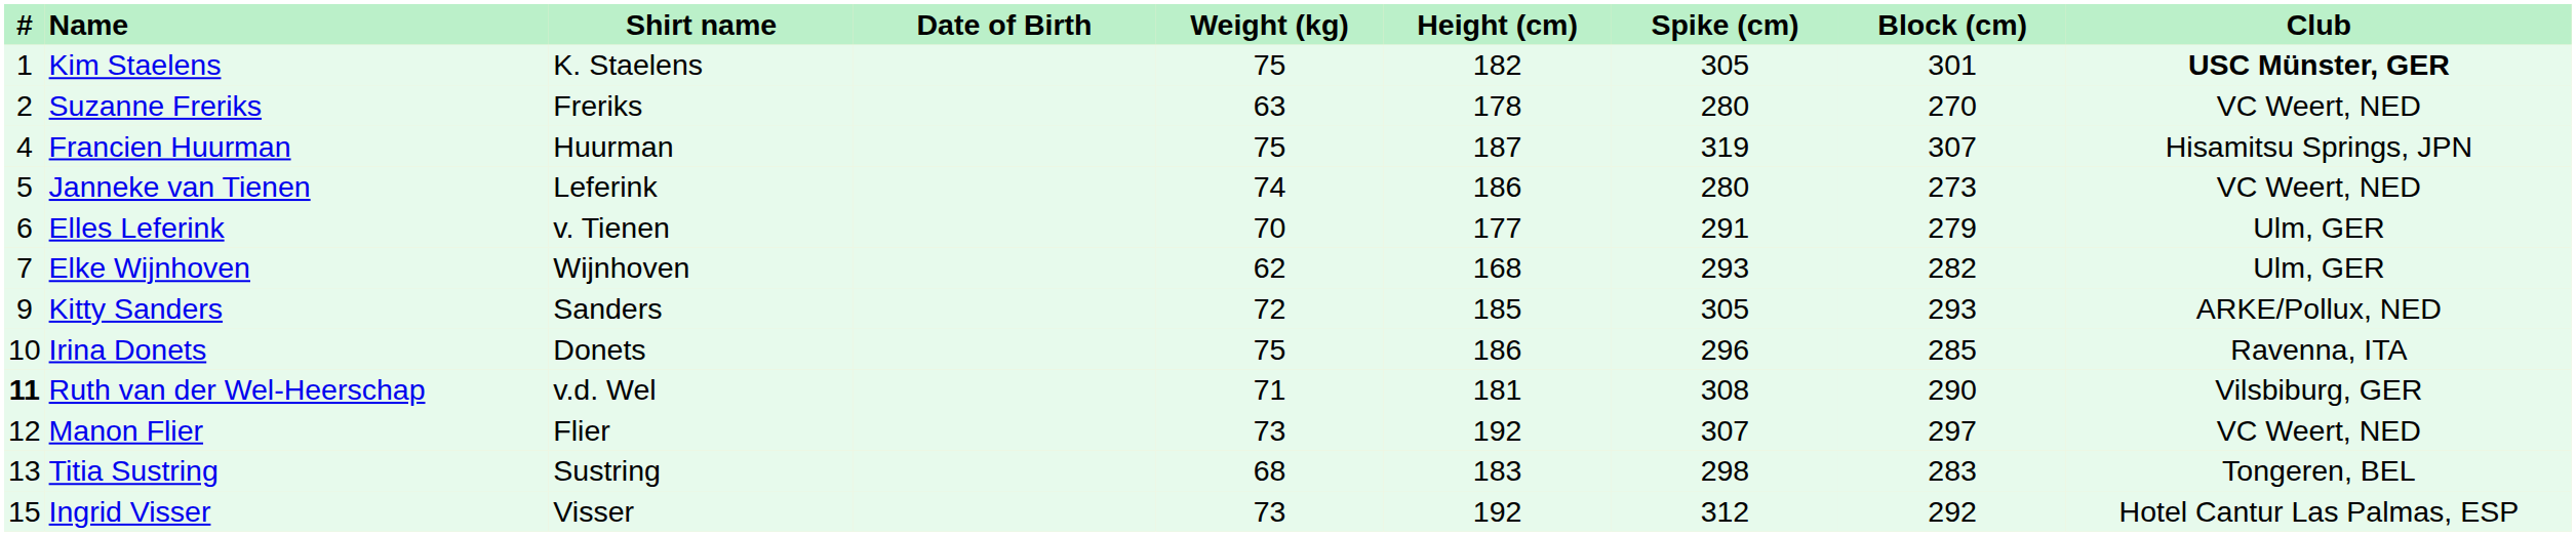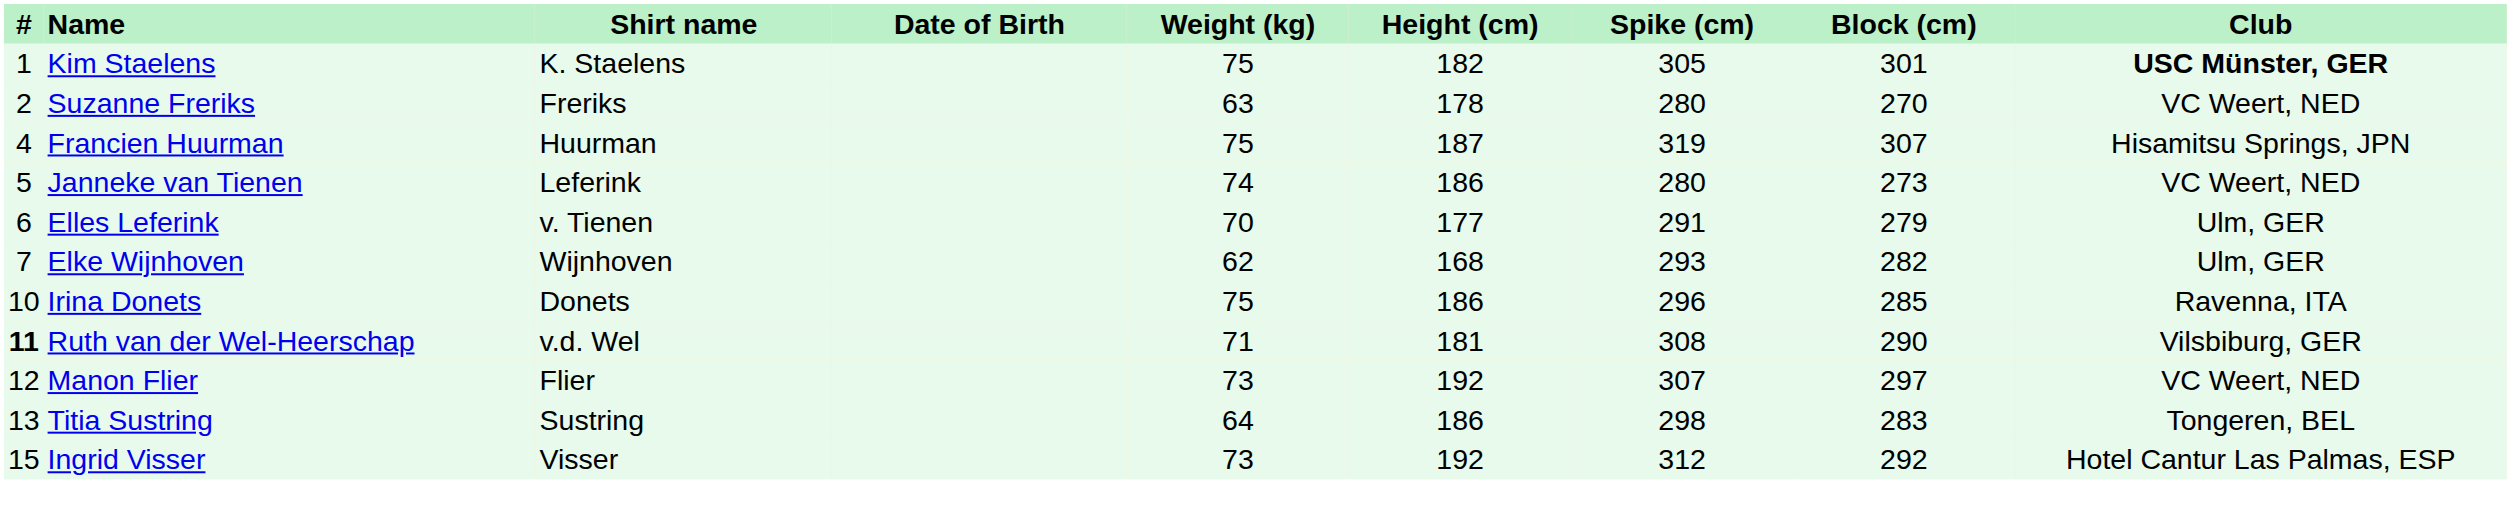 <table border=0 cellpadding=2 cellspacing=0  |- bgcolor=#FFECCE style="text-align:center; font-size:90%; width:100%">
 <tr bgcolor=#BBF0C9>
 <th>#</th>
 <th align=left width=20%>Name</th>
 <th width=12%>Shirt name</th>
 <th width=12%>Date of Birth</th>
 <th width=9%>Weight (kg)</th>
 <th width=9%>Height (cm)</th>
 <th width=9%>Spike (cm)</th>
 <th width=9%>Block (cm)</th>
 <th width=20%>Club</th>
 </tr>
 <tr bgcolor=#E7FAEC>
 <td>1</td>
 <td align=left><a href='#'>Kim Staelens</a></td>
 <td align=left>K. Staelens</td>
 <td align=right></td>
 <td>75</td>
 <td>182</td>
 <td>305</td>
 <td>301</td>
 <td><strong>USC Münster, GER</strong></td>
 </tr>
 <tr bgcolor=#E7FAEC>
 <td>2</td>
 <td align=left><a href='#'>Suzanne Freriks</a></td>
 <td align=left>Freriks</td>
 <td align=right></td>
 <td>63</td>
 <td>178</td>
 <td>280</td>
 <td>270</td>
 <td>VC Weert, NED</td>
 </tr>
 <tr bgcolor=#E7FAEC>
 <td>4</td>
 <td align=left><a href='#'>Francien Huurman</a></td>
 <td align=left>Huurman</td>
 <td align=right></td>
 <td>75</td>
 <td>187</td>
 <td>319</td>
 <td>307</td>
 <td>Hisamitsu Springs, JPN</td>
 </tr>
 <tr bgcolor=#E7FAEC>
 <td>5</td>
 <td align=left><a href='#'>Janneke van Tienen</a></td>
 <td align=left>Leferink</td>
 <td align=right></td>
 <td>74</td>
 <td>186</td>
 <td>280</td>
 <td>273</td>
 <td>VC Weert, NED</td>
 </tr>
 <tr bgcolor=#E7FAEC>
 <td>6</td>
 <td align=left><a href='#'>Elles Leferink</a></td>
 <td align=left>v. Tienen</td>
 <td align=right></td>
 <td>70</td>
 <td>177</td>
 <td>291</td>
 <td>279</td>
 <td>Ulm, GER</td>
 </tr>
 <tr bgcolor=#E7FAEC>
 <td>7</td>
 <td align=left><a href='#'>Elke Wijnhoven</a></td>
 <td align=left>Wijnhoven</td>
 <td align=right></td>
 <td>62</td>
 <td>168</td>
 <td>293</td>
 <td>282</td>
 <td>Ulm, GER</td>
 </tr>
 <tr bgcolor=#E7FAEC>
-<td>9</td>
-<td align=left><a href='#'>Kitty Sanders</a></td>
-<td align=left>Sanders</td>
-<td align=right></td>
-<td>72</td>
-<td>185</td>
-<td>305</td>
-<td>293</td>
-<td>ARKE/Pollux, NED</td>
-</tr>
-<tr bgcolor=#E7FAEC>
 <td>10</td>
 <td align=left><a href='#'>Irina Donets</a></td>
 <td align=left>Donets</td>
 <td align=right></td>
 <td>75</td>
 <td>186</td>
 <td>296</td>
 <td>285</td>
 <td>Ravenna, ITA</td>
 </tr>
 <tr bgcolor=#E7FAEC>
 <td><strong>11</strong></td>
 <td align=left><a href='#'>Ruth van der Wel-Heerschap</a></td>
 <td align=left>v.d. Wel</td>
 <td align=right></td>
 <td>71</td>
 <td>181</td>
 <td>308</td>
 <td>290</td>
 <td>Vilsbiburg, GER</td>
 </tr>
 <tr bgcolor=#E7FAEC>
 <td>12</td>
 <td align=left><a href='#'>Manon Flier</a></td>
 <td align=left>Flier</td>
 <td align=right></td>
 <td>73</td>
 <td>192</td>
 <td>307</td>
 <td>297</td>
 <td>VC Weert, NED</td>
 </tr>
 <tr bgcolor=#E7FAEC>
 <td>13</td>
 <td align=left><a href='#'>Titia Sustring</a></td>
 <td align=left>Sustring</td>
 <td align=right></td>
-<td>68</td>
-<td>183</td>
+<td>64</td>
+<td>186</td>
 <td>298</td>
 <td>283</td>
 <td>Tongeren, BEL</td>
 </tr>
 <tr bgcolor=#E7FAEC>
 <td>15</td>
 <td align=left><a href='#'>Ingrid Visser</a></td>
 <td align=left>Visser</td>
 <td align=right></td>
 <td>73</td>
 <td>192</td>
 <td>312</td>
 <td>292</td>
 <td>Hotel Cantur Las Palmas, ESP</td>
 </tr>
 </table>
